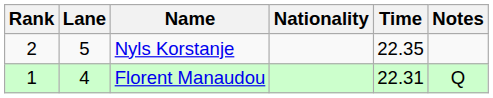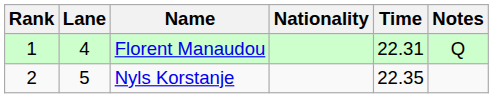 <table class="wikitable sortable" style="text-align:center">
 <tr>
 <th>Rank</th>
 <th>Lane</th>
 <th>Name</th>
 <th>Nationality</th>
 <th>Time</th>
 <th>Notes</th>
 </tr>
+<tr bgcolor=ccffcc>
+<td>1</td>
+<td>4</td>
+<td align=left><a href='#'>Florent Manaudou</a></td>
+<td align=left></td>
+<td>22.31</td>
+<td>Q</td>
+</tr>
 <tr>
 <td>2</td>
 <td>5</td>
 <td align=left><a href='#'>Nyls Korstanje</a></td>
 <td align=left></td>
 <td>22.35</td>
 <td></td>
 </tr>
-<tr bgcolor=ccffcc>
-<td>1</td>
-<td>4</td>
-<td align=left><a href='#'>Florent Manaudou</a></td>
-<td align=left></td>
-<td>22.31</td>
-<td>Q</td>
-</tr>
 </table>
